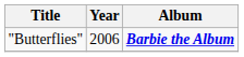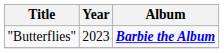 <table class="wikitable plainrowheaders" style="text-align:center;">
 <tr>
 <th scope="col">Title</th>
 <th scope="col">Year</th>
 <th scope="col">Album</th>
 </tr>
 <tr>
 <td>"Butterflies"</td>
-<td>2006</td>
+<td>2023</td>
 <td><strong><em><a href='#'>Barbie the Album</a></em></strong></td>
 </tr>
 <tr>
 </tr>
 </table>
